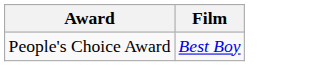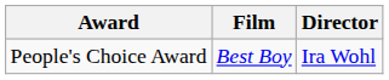 <table class="wikitable">
 <tr>
 <th>Award</th>
 <th>Film</th>
+<th>Director</th>
 </tr>
 <tr>
 <td>People's Choice Award</td>
 <td><em><a href='#'>Best Boy</a></em></td>
+<td><a href='#'>Ira Wohl</a></td>
 </tr>
 </table>
